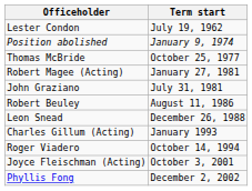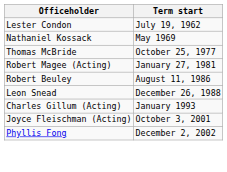 <table class="wikitable sortable">
 <tr style="vertical-align:bottom;">
 <th>Officeholder</th>
 <th>Term start</th>
 </tr>
 <tr>
 <td>Lester Condon</td>
 <td>July 19, 1962</td>
 </tr>
 <tr>
-<td><em>Position abolished</em></td>
-<td><em>January 9, 1974</em></td>
+<td>Nathaniel Kossack</td>
+<td>May 1969</td>
 </tr>
 <tr>
 <td>Thomas McBride</td>
 <td>October 25, 1977</td>
 </tr>
 <tr>
 <td>Robert Magee (Acting)</td>
 <td>January 27, 1981</td>
-</tr>
-<tr>
-<td>John Graziano</td>
-<td>July 31, 1981</td>
 </tr>
 <tr>
 <td>Robert Beuley</td>
 <td>August 11, 1986</td>
 </tr>
 <tr>
 <td>Leon Snead</td>
 <td>December 26, 1988<br></td>
 </tr>
 <tr>
 <td>Charles Gillum (Acting)</td>
 <td>January 1993</td>
 </tr>
 <tr>
-<td>Roger Viadero</td>
-<td>October 14, 1994</td>
-</tr>
-<tr>
 <td>Joyce Fleischman (Acting)</td>
 <td>October 3, 2001</td>
 </tr>
 <tr>
 <td><a href='#'>Phyllis Fong</a></td>
 <td>December 2, 2002</td>
 </tr>
 </table>
